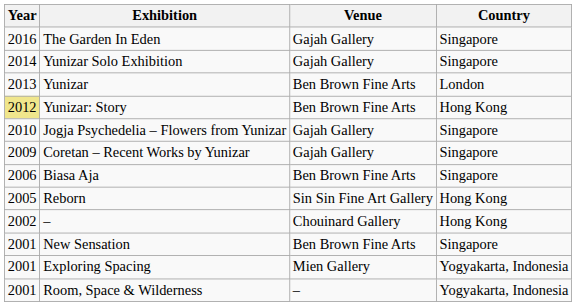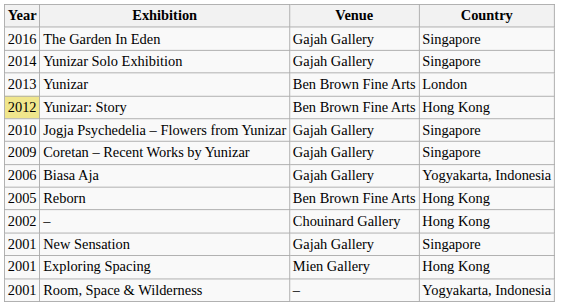 <table class="wikitable sortable">
 <tr>
 <th>Year</th>
 <th>Exhibition</th>
 <th>Venue</th>
 <th>Country</th>
 </tr>
 <tr>
 <td>2016</td>
 <td>The Garden In Eden</td>
 <td>Gajah Gallery</td>
 <td>Singapore</td>
 </tr>
 <tr>
 <td>2014</td>
 <td>Yunizar Solo Exhibition</td>
 <td>Gajah Gallery</td>
 <td>Singapore</td>
 </tr>
 <tr>
 <td>2013</td>
 <td>Yunizar</td>
 <td>Ben Brown Fine Arts</td>
 <td>London</td>
 </tr>
 <tr>
 <td style="background: khaki;">2012</td>
 <td>Yunizar: Story</td>
 <td>Ben Brown Fine Arts</td>
 <td>Hong Kong</td>
 </tr>
 <tr>
 <td>2010</td>
 <td>Jogja Psychedelia – Flowers from Yunizar</td>
 <td>Gajah Gallery</td>
 <td>Singapore</td>
 </tr>
 <tr>
 <td>2009</td>
 <td>Coretan – Recent Works by Yunizar</td>
 <td>Gajah Gallery</td>
 <td>Singapore</td>
 </tr>
 <tr>
 <td>2006</td>
 <td>Biasa Aja</td>
-<td>Ben Brown Fine Arts</td>
-<td>Singapore</td>
+<td>Gajah Gallery</td>
+<td>Yogyakarta, Indonesia</td>
 </tr>
 <tr>
 <td>2005</td>
 <td>Reborn</td>
-<td>Sin Sin Fine Art Gallery</td>
+<td>Ben Brown Fine Arts</td>
 <td>Hong Kong</td>
 </tr>
 <tr>
 <td>2002</td>
 <td>–</td>
 <td>Chouinard Gallery</td>
 <td>Hong Kong</td>
 </tr>
 <tr>
 <td>2001</td>
 <td>New Sensation</td>
-<td>Ben Brown Fine Arts</td>
+<td>Gajah Gallery</td>
 <td>Singapore</td>
 </tr>
 <tr>
 <td>2001</td>
 <td>Exploring Spacing</td>
 <td>Mien Gallery</td>
-<td>Yogyakarta, Indonesia</td>
+<td>Hong Kong</td>
 </tr>
 <tr>
 <td>2001</td>
 <td>Room, Space & Wilderness</td>
 <td>–</td>
 <td>Yogyakarta, Indonesia</td>
 </tr>
 </table>
